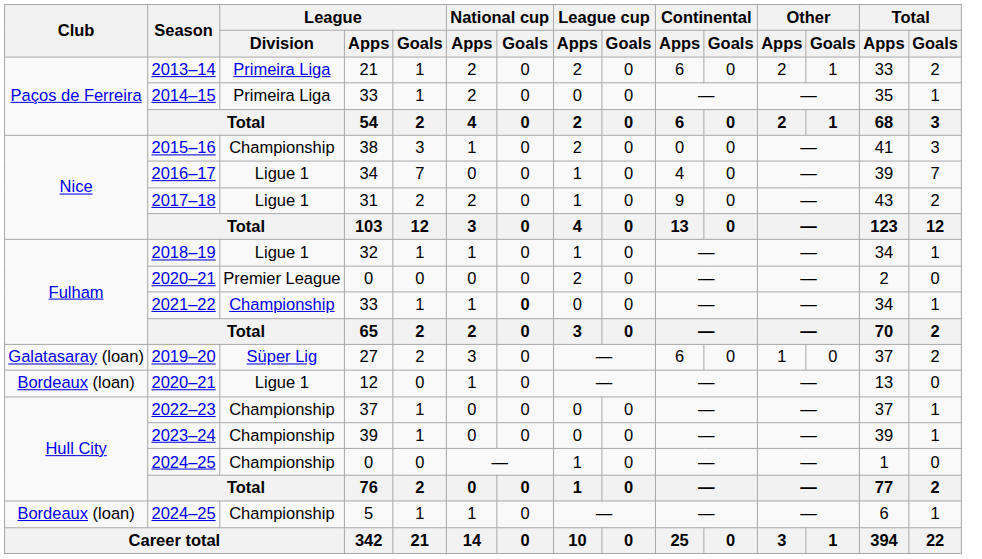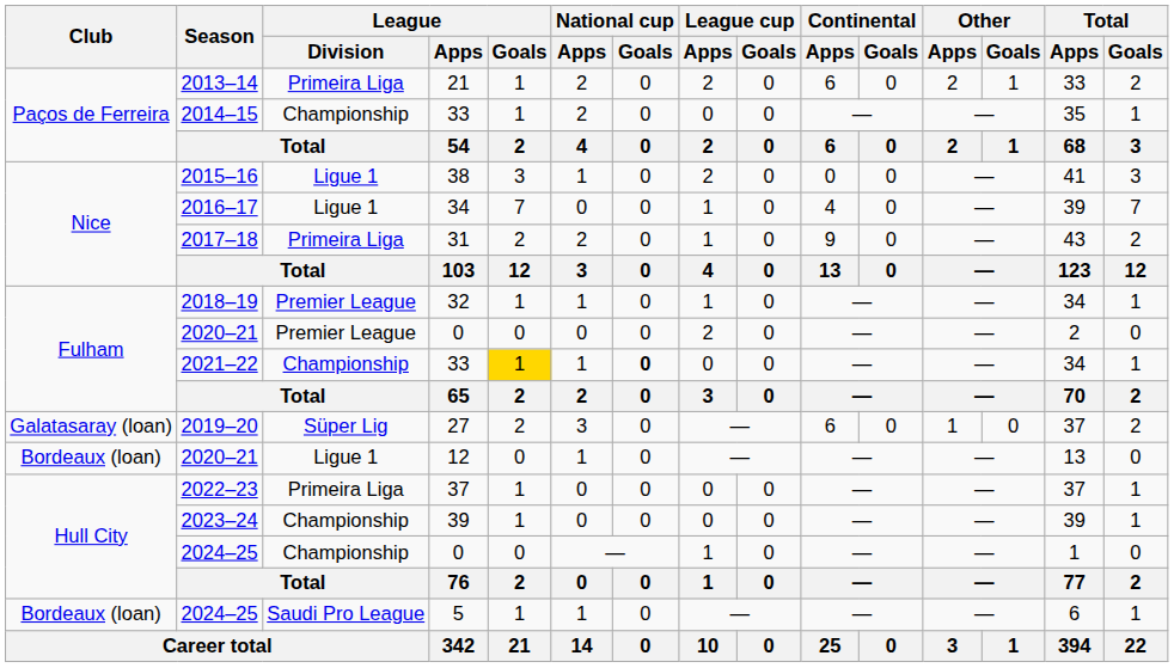 <table class="wikitable" style="text-align:center">
 <tr>
 <th rowspan="2">Club</th>
 <th rowspan="2">Season</th>
 <th colspan="3">League</th>
 <th colspan="2">National cup</th>
 <th colspan="2">League cup</th>
 <th colspan="2">Continental</th>
 <th colspan="2">Other</th>
 <th colspan="2">Total</th>
 </tr>
 <tr>
 <th>Division</th>
 <th>Apps</th>
 <th>Goals</th>
 <th>Apps</th>
 <th>Goals</th>
 <th>Apps</th>
 <th>Goals</th>
 <th>Apps</th>
 <th>Goals</th>
 <th>Apps</th>
 <th>Goals</th>
 <th>Apps</th>
 <th>Goals</th>
 </tr>
 <tr>
 <td rowspan="3"><a href='#'>Paços de Ferreira</a></td>
 <td><a href='#'>2013–14</a></td>
 <td><a href='#'>Primeira Liga</a></td>
 <td>21</td>
 <td>1</td>
 <td>2</td>
 <td>0</td>
 <td>2</td>
 <td>0</td>
 <td>6</td>
 <td>0</td>
 <td>2</td>
 <td>1</td>
 <td>33</td>
 <td>2</td>
 </tr>
 <tr>
 <td><a href='#'>2014–15</a></td>
-<td>Primeira Liga</td>
+<td>Championship</td>
 <td>33</td>
 <td>1</td>
 <td>2</td>
 <td>0</td>
 <td>0</td>
 <td>0</td>
 <td colspan="2">—</td>
 <td colspan="2">—</td>
 <td>35</td>
 <td>1</td>
 </tr>
 <tr>
 <th colspan="2">Total</th>
 <th>54</th>
 <th>2</th>
 <th>4</th>
 <th>0</th>
 <th>2</th>
 <th>0</th>
 <th>6</th>
 <th>0</th>
 <th>2</th>
 <th>1</th>
 <th>68</th>
 <th>3</th>
 </tr>
 <tr>
 <td rowspan="4"><a href='#'>Nice</a></td>
 <td><a href='#'>2015–16</a></td>
-<td>Championship</td>
+<td><a href='#'>Ligue 1</a></td>
 <td>38</td>
 <td>3</td>
 <td>1</td>
 <td>0</td>
 <td>2</td>
 <td>0</td>
 <td>0</td>
 <td>0</td>
 <td colspan="2">—</td>
 <td>41</td>
 <td>3</td>
 </tr>
 <tr>
 <td><a href='#'>2016–17</a></td>
 <td>Ligue 1</td>
 <td>34</td>
 <td>7</td>
 <td>0</td>
 <td>0</td>
 <td>1</td>
 <td>0</td>
 <td>4</td>
 <td>0</td>
 <td colspan="2">—</td>
 <td>39</td>
 <td>7</td>
 </tr>
 <tr>
 <td><a href='#'>2017–18</a></td>
-<td>Ligue 1</td>
+<td><a href='#'>Primeira Liga</a></td>
 <td>31</td>
 <td>2</td>
 <td>2</td>
 <td>0</td>
 <td>1</td>
 <td>0</td>
 <td>9</td>
 <td>0</td>
 <td colspan="2">—</td>
 <td>43</td>
 <td>2</td>
 </tr>
 <tr>
 <th colspan="2">Total</th>
 <th>103</th>
 <th>12</th>
 <th>3</th>
 <th>0</th>
 <th>4</th>
 <th>0</th>
 <th>13</th>
 <th>0</th>
 <th colspan="2">—</th>
 <th>123</th>
 <th>12</th>
 </tr>
 <tr>
 <td rowspan="4"><a href='#'>Fulham</a></td>
 <td><a href='#'>2018–19</a></td>
-<td>Ligue 1</td>
+<td><a href='#'>Premier League</a></td>
 <td>32</td>
 <td>1</td>
 <td>1</td>
 <td>0</td>
 <td>1</td>
 <td>0</td>
 <td colspan="2">—</td>
 <td colspan="2">—</td>
 <td>34</td>
 <td>1</td>
 </tr>
 <tr>
 <td><a href='#'>2020–21</a></td>
 <td>Premier League</td>
 <td>0</td>
 <td>0</td>
 <td>0</td>
 <td>0</td>
 <td>2</td>
 <td>0</td>
 <td colspan="2">—</td>
 <td colspan="2">—</td>
 <td>2</td>
 <td>0</td>
 </tr>
 <tr>
 <td><a href='#'>2021–22</a></td>
 <td><a href='#'>Championship</a></td>
 <td>33</td>
-<td>1</td>
+<td style="background: gold;">1</td>
 <td>1</td>
 <td><strong>0</strong></td>
 <td>0</td>
 <td>0</td>
 <td colspan="2">—</td>
 <td colspan="2">—</td>
 <td>34</td>
 <td>1</td>
 </tr>
 <tr>
 <th colspan=2>Total</th>
 <th>65</th>
 <th>2</th>
 <th>2</th>
 <th>0</th>
 <th>3</th>
 <th>0</th>
 <th colspan="2">—</th>
 <th colspan="2">—</th>
 <th>70</th>
 <th>2</th>
 </tr>
 <tr>
 <td><a href='#'>Galatasaray</a> (loan)</td>
 <td><a href='#'>2019–20</a></td>
 <td><a href='#'>Süper Lig</a></td>
 <td>27</td>
 <td>2</td>
 <td>3</td>
 <td>0</td>
 <td colspan="2">—</td>
 <td>6</td>
 <td>0</td>
 <td>1</td>
 <td>0</td>
 <td>37</td>
 <td>2</td>
 </tr>
 <tr>
 <td><a href='#'>Bordeaux</a> (loan)</td>
 <td><a href='#'>2020–21</a></td>
 <td>Ligue 1</td>
 <td>12</td>
 <td>0</td>
 <td>1</td>
 <td>0</td>
 <td colspan="2">—</td>
 <td colspan="2">—</td>
 <td colspan="2">—</td>
 <td>13</td>
 <td>0</td>
 </tr>
 <tr>
 <td rowspan="4"><a href='#'>Hull City</a></td>
 <td><a href='#'>2022–23</a></td>
-<td>Championship</td>
+<td>Primeira Liga</td>
 <td>37</td>
 <td>1</td>
 <td>0</td>
 <td>0</td>
 <td>0</td>
 <td>0</td>
 <td colspan="2">—</td>
 <td colspan="2">—</td>
 <td>37</td>
 <td>1</td>
 </tr>
 <tr>
 <td><a href='#'>2023–24</a></td>
 <td>Championship</td>
 <td>39</td>
 <td>1</td>
 <td>0</td>
 <td>0</td>
 <td>0</td>
 <td>0</td>
 <td colspan="2">—</td>
 <td colspan="2">—</td>
 <td>39</td>
 <td>1</td>
 </tr>
 <tr>
 <td><a href='#'>2024–25</a></td>
 <td>Championship</td>
 <td>0</td>
 <td>0</td>
 <td colspan="2">—</td>
 <td>1</td>
 <td>0</td>
 <td colspan="2">—</td>
 <td colspan="2">—</td>
 <td>1</td>
 <td>0</td>
 </tr>
 <tr>
 <th colspan=2>Total</th>
 <th>76</th>
 <th>2</th>
 <th>0</th>
 <th>0</th>
 <th>1</th>
 <th>0</th>
 <th colspan="2">—</th>
 <th colspan="2">—</th>
 <th>77</th>
 <th>2</th>
 </tr>
 <tr>
 <td><a href='#'>Bordeaux</a> (loan)</td>
 <td><a href='#'>2024–25</a></td>
-<td>Championship</td>
+<td><a href='#'>Saudi Pro League</a></td>
 <td>5</td>
 <td>1</td>
 <td>1</td>
 <td>0</td>
 <td colspan="2">—</td>
 <td colspan="2">—</td>
 <td colspan="2">—</td>
 <td>6</td>
 <td>1</td>
 </tr>
 <tr>
 <th colspan="3">Career total</th>
 <th>342</th>
 <th>21</th>
 <th>14</th>
 <th>0</th>
 <th>10</th>
 <th>0</th>
 <th>25</th>
 <th>0</th>
 <th>3</th>
 <th>1</th>
 <th>394</th>
 <th>22</th>
 </tr>
 </table>
